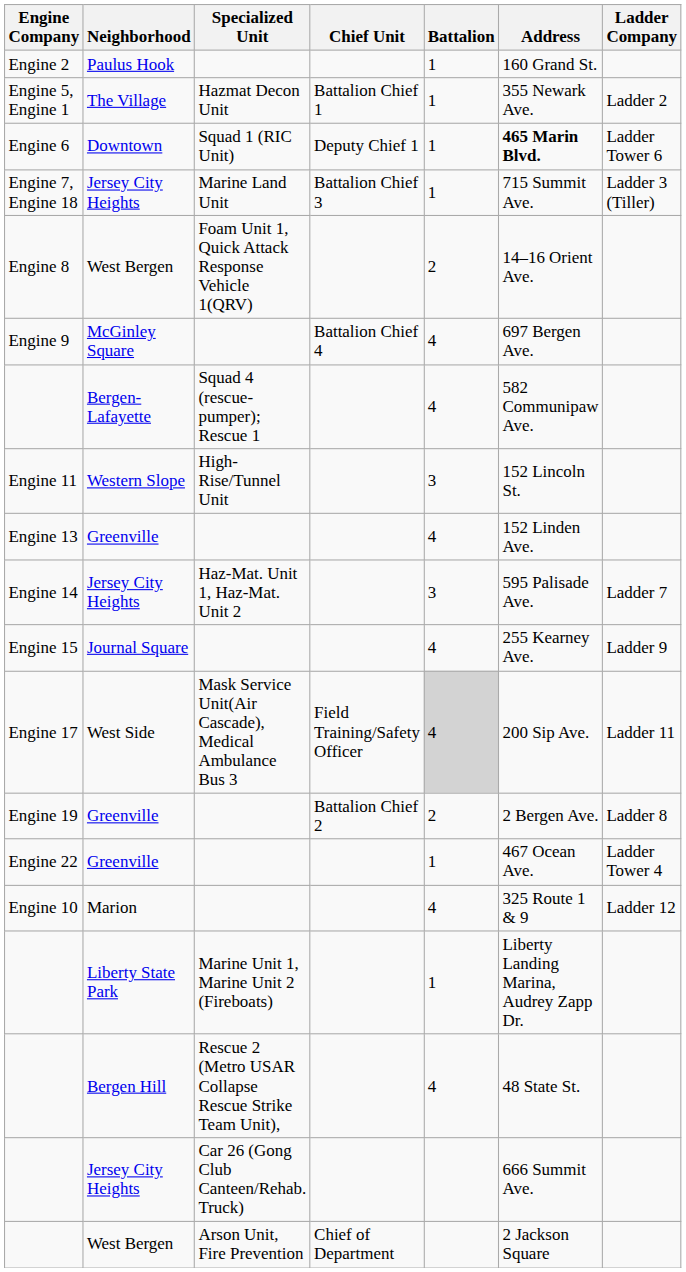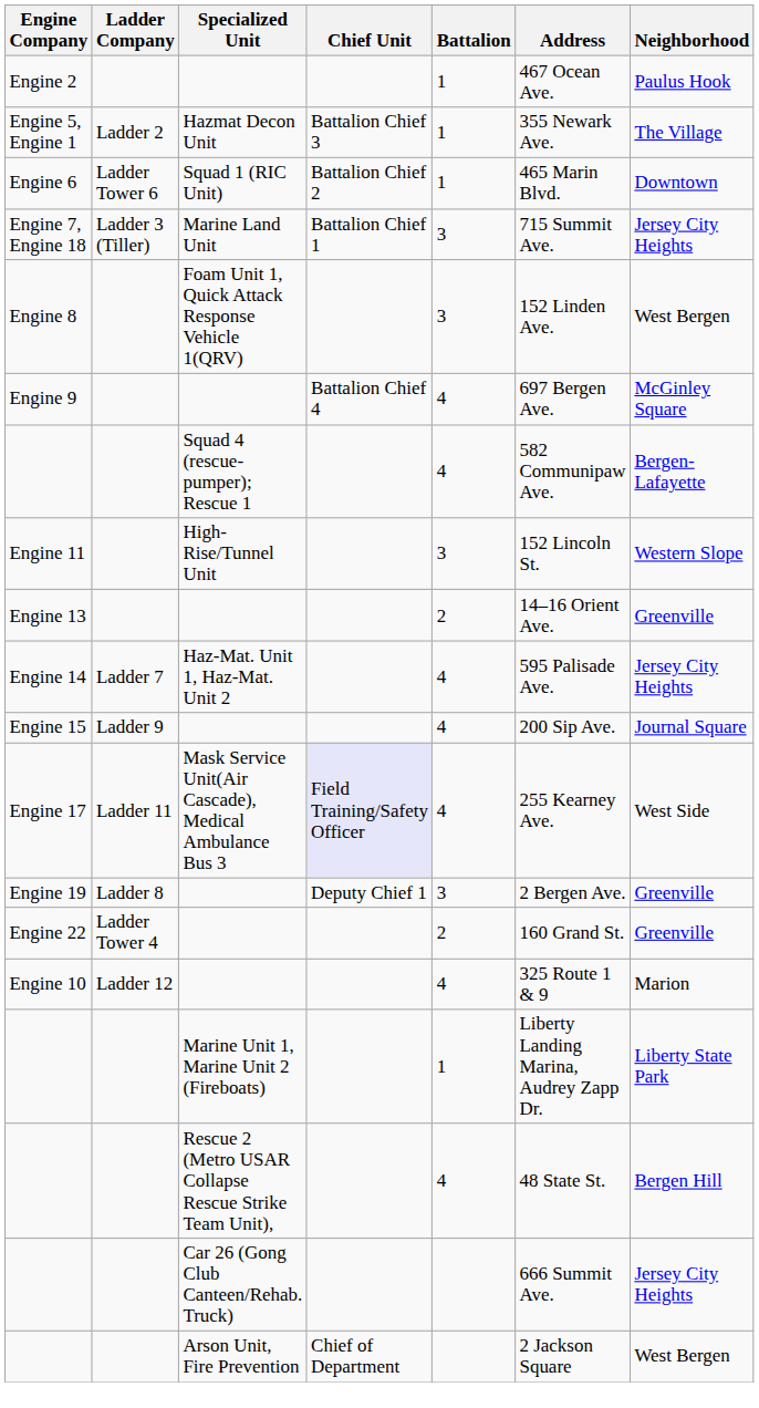 <table class=wikitable>
 <tr valign=bottom>
 <th>Engine Company</th>
-<th>Neighborhood</th>
+<th>Ladder Company</th>
 <th>Specialized Unit</th>
 <th>Chief Unit</th>
 <th>Battalion</th>
 <th>Address</th>
-<th>Ladder Company</th>
+<th>Neighborhood</th>
 </tr>
 <tr>
 <td>Engine 2</td>
-<td><a href='#'>Paulus Hook</a></td>
+<td></td>
 <td></td>
 <td></td>
 <td>1</td>
-<td>160 Grand St.</td>
-<td></td>
+<td>467 Ocean Ave.</td>
+<td><a href='#'>Paulus Hook</a></td>
 </tr>
 <tr>
 <td>Engine 5, Engine 1</td>
-<td><a href='#'>The Village</a></td>
+<td>Ladder 2</td>
 <td>Hazmat Decon Unit</td>
-<td>Battalion Chief 1</td>
+<td>Battalion Chief 3</td>
 <td>1</td>
 <td>355 Newark Ave.</td>
-<td>Ladder 2</td>
+<td><a href='#'>The Village</a></td>
 </tr>
 <tr>
 <td>Engine 6</td>
+<td>Ladder Tower 6</td>
+<td>Squad 1 (RIC Unit)</td>
+<td>Battalion Chief 2</td>
+<td>1</td>
+<td>465 Marin Blvd.</td>
 <td><a href='#'>Downtown</a></td>
-<td>Squad 1 (RIC Unit)</td>
-<td>Deputy Chief 1</td>
-<td>1</td>
-<td><strong>465 Marin Blvd.</strong></td>
-<td>Ladder Tower 6</td>
 </tr>
 <tr>
 <td>Engine 7,<br>Engine 18</td>
+<td>Ladder 3 (Tiller)</td>
+<td>Marine Land Unit</td>
+<td>Battalion Chief 1</td>
+<td>3</td>
+<td>715 Summit Ave.</td>
 <td><a href='#'>Jersey City Heights</a></td>
-<td>Marine Land Unit</td>
-<td>Battalion Chief 3</td>
-<td>1</td>
-<td>715 Summit Ave.</td>
-<td>Ladder 3 (Tiller)</td>
 </tr>
 <tr>
 <td>Engine 8</td>
-<td>West Bergen</td>
+<td></td>
 <td>Foam Unit 1, Quick Attack Response Vehicle 1(QRV)</td>
 <td></td>
-<td>2</td>
-<td>14–16 Orient Ave.</td>
-<td></td>
+<td>3</td>
+<td>152 Linden Ave.</td>
+<td>West Bergen</td>
 </tr>
 <tr>
 <td>Engine 9</td>
-<td><a href='#'>McGinley Square</a></td>
+<td></td>
 <td></td>
 <td>Battalion Chief 4</td>
 <td>4</td>
 <td>697 Bergen Ave.</td>
-<td></td>
+<td><a href='#'>McGinley Square</a></td>
 </tr>
 <tr>
 <td></td>
-<td><a href='#'>Bergen-Lafayette</a></td>
+<td></td>
 <td>Squad 4 (rescue-pumper); Rescue 1</td>
 <td></td>
 <td>4</td>
 <td>582 Communipaw Ave.</td>
-<td></td>
+<td><a href='#'>Bergen-Lafayette</a></td>
 </tr>
 <tr>
 <td>Engine 11</td>
-<td><a href='#'>Western Slope</a></td>
+<td></td>
 <td>High-Rise/Tunnel Unit</td>
 <td></td>
 <td>3</td>
 <td>152 Lincoln St.</td>
-<td></td>
+<td><a href='#'>Western Slope</a></td>
 </tr>
 <tr>
 <td>Engine 13</td>
+<td></td>
+<td></td>
+<td></td>
+<td>2</td>
+<td>14–16 Orient Ave.</td>
 <td><a href='#'>Greenville</a></td>
+</tr>
+<tr>
+<td>Engine 14</td>
+<td>Ladder 7</td>
+<td>Haz-Mat. Unit 1, Haz-Mat. Unit 2</td>
+<td></td>
+<td>4</td>
+<td>595 Palisade Ave.</td>
+<td><a href='#'>Jersey City Heights</a></td>
+</tr>
+<tr>
+<td>Engine 15</td>
+<td>Ladder 9</td>
 <td></td>
 <td></td>
 <td>4</td>
-<td>152 Linden Ave.</td>
-<td></td>
-</tr>
-<tr>
-<td>Engine 14</td>
-<td><a href='#'>Jersey City Heights</a></td>
-<td>Haz-Mat. Unit 1, Haz-Mat. Unit 2</td>
-<td></td>
-<td>3</td>
-<td>595 Palisade Ave.</td>
-<td>Ladder 7</td>
-</tr>
-<tr>
-<td>Engine 15</td>
+<td>200 Sip Ave.</td>
 <td><a href='#'>Journal Square</a></td>
-<td></td>
-<td></td>
-<td>4</td>
-<td>255 Kearney Ave.</td>
-<td>Ladder 9</td>
 </tr>
 <tr>
 <td>Engine 17</td>
+<td>Ladder 11</td>
+<td>Mask Service Unit(Air Cascade), Medical Ambulance Bus 3</td>
+<td style="background: lavender;">Field Training/Safety Officer</td>
+<td>4</td>
+<td>255 Kearney Ave.</td>
 <td>West Side</td>
-<td>Mask Service Unit(Air Cascade), Medical Ambulance Bus 3</td>
-<td>Field Training/Safety Officer</td>
-<td style="background: lightgrey;">4</td>
-<td>200 Sip Ave.</td>
-<td>Ladder 11</td>
 </tr>
 <tr>
 <td>Engine 19</td>
+<td>Ladder 8</td>
+<td></td>
+<td>Deputy Chief 1</td>
+<td>3</td>
+<td>2 Bergen Ave.</td>
 <td><a href='#'>Greenville</a></td>
-<td></td>
-<td>Battalion Chief 2</td>
-<td>2</td>
-<td>2 Bergen Ave.</td>
-<td>Ladder 8</td>
 </tr>
 <tr>
 <td>Engine 22</td>
-<td><a href='#'>Greenville</a></td>
+<td>Ladder Tower 4</td>
 <td></td>
 <td></td>
-<td>1</td>
-<td>467 Ocean Ave.</td>
-<td>Ladder Tower 4</td>
+<td>2</td>
+<td>160 Grand St.</td>
+<td><a href='#'>Greenville</a></td>
 </tr>
 <tr>
 <td>Engine 10</td>
-<td>Marion</td>
+<td>Ladder 12</td>
 <td></td>
 <td></td>
 <td>4</td>
 <td>325 Route 1 & 9</td>
-<td>Ladder 12</td>
+<td>Marion</td>
 </tr>
 <tr>
 <td></td>
-<td><a href='#'>Liberty State Park</a></td>
+<td></td>
 <td>Marine Unit 1, Marine Unit 2 (Fireboats)</td>
 <td></td>
 <td>1</td>
 <td>Liberty Landing Marina, Audrey Zapp Dr.</td>
-<td></td>
+<td><a href='#'>Liberty State Park</a></td>
 </tr>
 <tr>
 <td></td>
-<td><a href='#'>Bergen Hill</a></td>
+<td></td>
 <td>Rescue 2 (Metro USAR Collapse Rescue Strike Team Unit),</td>
 <td></td>
 <td>4</td>
 <td>48 State St.</td>
-<td></td>
+<td><a href='#'>Bergen Hill</a></td>
 </tr>
 <tr>
 <td></td>
-<td><a href='#'>Jersey City Heights</a></td>
+<td></td>
 <td>Car 26 (Gong Club Canteen/Rehab. Truck)</td>
 <td></td>
 <td></td>
 <td>666 Summit Ave.</td>
-<td></td>
+<td><a href='#'>Jersey City Heights</a></td>
 </tr>
 <tr>
 <td></td>
-<td>West Bergen</td>
+<td></td>
 <td>Arson Unit, Fire Prevention</td>
 <td>Chief of Department</td>
 <td></td>
 <td>2 Jackson Square</td>
-<td></td>
+<td>West Bergen</td>
 </tr>
 </table>
